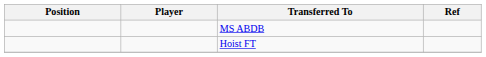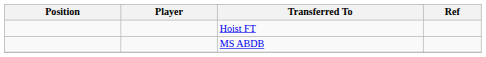 <table class="wikitable sortable" style="width:60%; text-align:center; font-size:100%; text-align:left;">
 <tr>
 <th>Position</th>
 <th>Player</th>
 <th>Transferred To</th>
 <th>Ref</th>
 </tr>
 <tr>
 <td></td>
 <td></td>
-<td> <a href='#'>MS ABDB</a></td>
+<td> <a href='#'>Hoist FT</a></td>
 <td></td>
 </tr>
 <tr>
 <td></td>
 <td></td>
-<td> <a href='#'>Hoist FT</a></td>
+<td> <a href='#'>MS ABDB</a></td>
 <td></td>
 </tr>
 <tr>
 </tr>
 </table>
